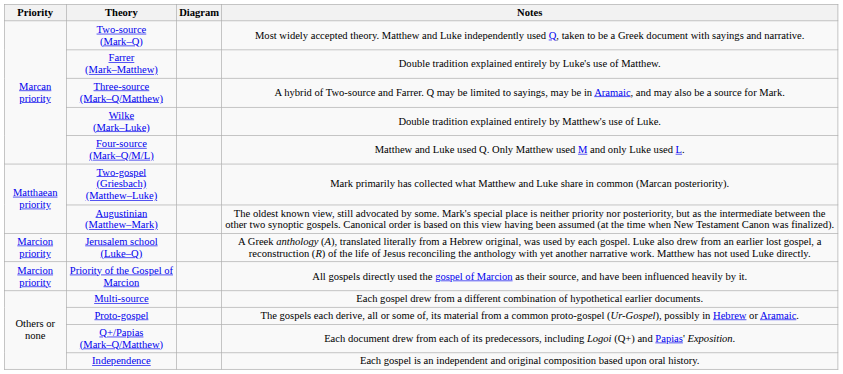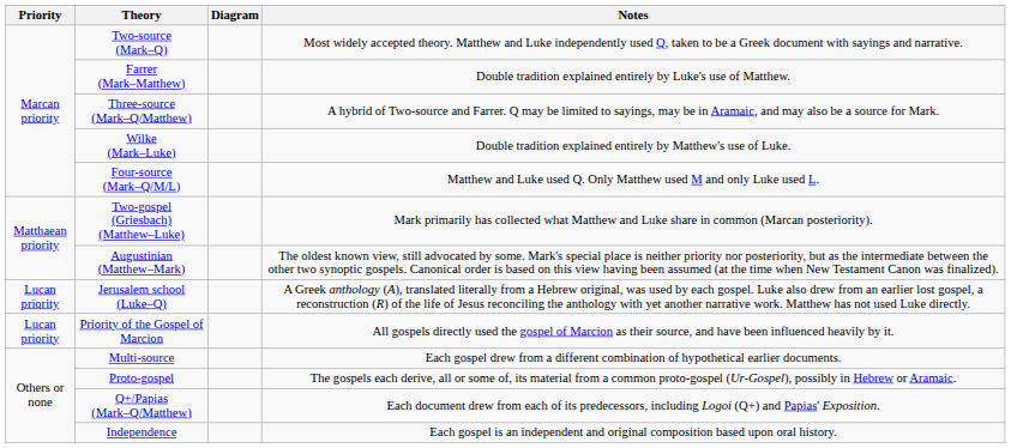 <table class="wikitable" style="width:100%; text-align:center;">
 <tr>
 <th scope="col">Priority</th>
 <th scope="col">Theory</th>
 <th scope="col">Diagram</th>
 <th scope="col">Notes</th>
 </tr>
 <tr>
 <td rowspan="5"><a href='#'>Marcan <br> priority</a></td>
 <td><a href='#'>Two‑source <br> (Mark–Q)</a></td>
 <td></td>
 <td>Most widely accepted theory. Matthew and Luke independently used <a href='#'>Q</a>, taken to be a Greek document with sayings and narrative.</td>
 </tr>
 <tr>
 <td><a href='#'>Farrer <br> (Mark–Matthew)</a></td>
 <td></td>
 <td>Double tradition explained entirely by Luke's use of Matthew.</td>
 </tr>
 <tr>
 <td><a href='#'>Three‑source <br> (Mark–Q/Matthew)</a></td>
 <td></td>
 <td>A hybrid of Two-source and Farrer. Q may be limited to sayings, may be in <a href='#'>Aramaic</a>, and may also be a source for Mark.</td>
 </tr>
 <tr>
 <td><a href='#'>Wilke <br> (Mark–Luke)</a></td>
 <td></td>
 <td>Double tradition explained entirely by Matthew's use of Luke.</td>
 </tr>
 <tr>
 <td><a href='#'>Four-source <br> (Mark–Q/M/L)</a></td>
 <td></td>
 <td>Matthew and Luke used Q. Only Matthew used <a href='#'>M</a> and only Luke used <a href='#'>L</a>.</td>
 </tr>
 <tr>
 <td rowspan="2"><a href='#'>Matthaean <br> priority</a></td>
 <td><a href='#'>Two‑gospel <br> (Griesbach) <br> (Matthew–Luke)</a></td>
 <td></td>
 <td>Mark primarily has collected what Matthew and Luke share in common (Marcan posteriority).</td>
 </tr>
 <tr>
 <td><a href='#'>Augustinian <br> (Matthew–Mark)</a></td>
 <td></td>
 <td>The oldest known view, still advocated by some. Mark's special place is neither priority nor posteriority, but as the intermediate between the other two synoptic gospels. Canonical order is based on this view having been assumed (at the time when New Testament Canon was finalized).</td>
 </tr>
 <tr>
-<td><a href='#'>Marcion priority</a></td>
+<td rowspan="1"><a href='#'>Lucan <br> priority</a></td>
 <td><a href='#'>Jerusalem school <br> (Luke–Q)</a></td>
 <td></td>
 <td>A Greek <em>anthology</em> (<em>A</em>), translated literally from a Hebrew original, was used by each gospel. Luke also drew from an earlier lost gospel, a reconstruction (<em>R</em>) of the life of Jesus reconciling the anthology with yet another narrative work. Matthew has not used Luke directly.</td>
 </tr>
 <tr>
-<td><a href='#'>Marcion priority</a></td>
+<td rowspan="1"><a href='#'>Lucan <br> priority</a></td>
 <td><a href='#'>Priority of the Gospel of Marcion</a></td>
 <td></td>
 <td>All gospels directly used the <a href='#'>gospel of Marcion</a> as their source, and have been influenced heavily by it.</td>
 </tr>
 <tr>
 <td rowspan="4">Others or none</td>
 <td><a href='#'>Multi‑source</a></td>
 <td></td>
 <td>Each gospel drew from a different combination of hypothetical earlier documents.</td>
 </tr>
 <tr>
 <td><a href='#'>Proto‑gospel</a></td>
 <td></td>
 <td>The gospels each derive, all or some of, its material from a common proto-gospel (<em>Ur-Gospel</em>), possibly in <a href='#'>Hebrew</a> or <a href='#'>Aramaic</a>.</td>
 </tr>
 <tr>
 <td><a href='#'>Q+/Papias <br> (Mark–Q/Matthew)</a></td>
 <td></td>
 <td>Each document drew from each of its predecessors, including <em>Logoi</em> (Q+) and <a href='#'>Papias</a>' <em>Exposition</em>.</td>
 </tr>
 <tr>
 <td><a href='#'>Independence</a></td>
 <td></td>
 <td>Each gospel is an independent and original composition based upon oral history.</td>
 </tr>
 </table>
